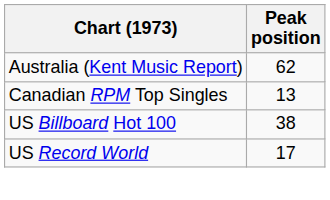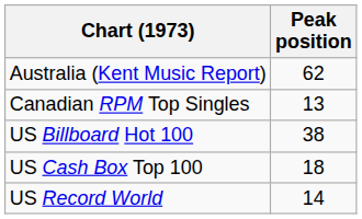 <table class="wikitable sortable">
 <tr>
 <th>Chart (1973)</th>
 <th>Peak<br>position</th>
 </tr>
 <tr>
 <td>Australia (<a href='#'>Kent Music Report</a>)</td>
 <td style="text-align:center;">62</td>
 </tr>
 <tr>
 <td>Canadian <em><a href='#'>RPM</a></em> Top Singles</td>
 <td style="text-align:center;">13</td>
 </tr>
 <tr>
 <td>US <em><a href='#'>Billboard</a></em> <a href='#'>Hot 100</a></td>
 <td style="text-align:center;">38</td>
 </tr>
 <tr>
+<td>US <a href='#'><em>Cash Box</em></a> Top 100</td>
+<td align="center">18</td>
+</tr>
+<tr>
 <td>US <em><a href='#'>Record World</a></em></td>
-<td style="text-align:center;">17</td>
+<td style="text-align:center;">14</td>
 </tr>
 </table>
